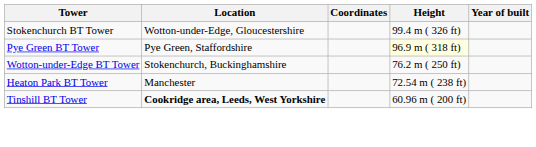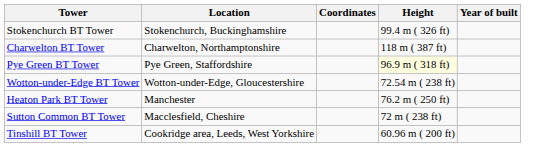 <table class="wikitable sortable">
 <tr>
 <th>Tower</th>
 <th>Location</th>
 <th>Coordinates</th>
 <th>Height</th>
 <th>Year of built</th>
 </tr>
 <tr>
 <td>Stokenchurch BT Tower</td>
-<td>Wotton-under-Edge, Gloucestershire</td>
+<td>Stokenchurch, Buckinghamshire</td>
 <td></td>
 <td>99.4 m ( 326 ft)</td>
+<td></td>
+</tr>
+<tr>
+<td><a href='#'>Charwelton BT Tower</a></td>
+<td>Charwelton, Northamptonshire</td>
+<td></td>
+<td>118 m ( 387 ft)</td>
 <td></td>
 </tr>
 <tr>
 <td><a href='#'>Pye Green BT Tower</a></td>
 <td>Pye Green, Staffordshire</td>
 <td></td>
 <td style="background: lightyellow;">96.9 m ( 318 ft)</td>
 <td></td>
 </tr>
 <tr>
 <td><a href='#'>Wotton-under-Edge BT Tower</a></td>
-<td>Stokenchurch, Buckinghamshire</td>
+<td>Wotton-under-Edge, Gloucestershire</td>
 <td></td>
-<td>76.2 m ( 250 ft)</td>
+<td>72.54 m ( 238 ft)</td>
 <td></td>
 </tr>
 <tr>
 <td><a href='#'>Heaton Park BT Tower</a></td>
 <td>Manchester</td>
 <td></td>
-<td>72.54 m ( 238 ft)</td>
+<td>76.2 m ( 250 ft)</td>
+<td></td>
+</tr>
+<tr>
+<td><a href='#'>Sutton Common BT Tower</a></td>
+<td>Macclesfield, Cheshire</td>
+<td></td>
+<td>72 m ( 238 ft)</td>
 <td></td>
 </tr>
 <tr>
 <td><a href='#'>Tinshill BT Tower</a></td>
-<td><strong>Cookridge area, Leeds, West Yorkshire</strong></td>
+<td>Cookridge area, Leeds, West Yorkshire</td>
 <td></td>
 <td>60.96 m ( 200 ft)</td>
 <td></td>
 </tr>
 </table>
